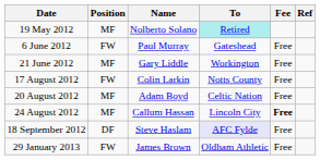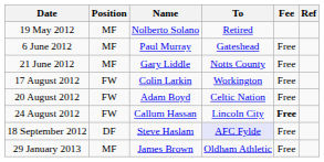 <table class="wikitable" style="font-size: 95%; text-align: center;">
 <tr>
 <th>Date</th>
 <th>Position</th>
 <th>Name</th>
 <th>To</th>
 <th>Fee</th>
 <th>Ref</th>
 </tr>
 <tr>
 <td>19 May 2012</td>
 <td>MF</td>
 <td><a href='#'>Nolberto Solano</a></td>
-<td style="background: paleturquoise;"><a href='#'>Retired</a></td>
+<td><a href='#'>Retired</a></td>
 <td></td>
 <td></td>
 </tr>
 <tr>
 <td>6 June 2012</td>
-<td>FW</td>
+<td>MF</td>
 <td><a href='#'>Paul Murray</a></td>
 <td><a href='#'>Gateshead</a></td>
 <td>Free</td>
 <td></td>
 </tr>
 <tr>
 <td>21 June 2012</td>
 <td>MF</td>
 <td><a href='#'>Gary Liddle</a></td>
-<td><a href='#'>Workington</a></td>
+<td><a href='#'>Notts County</a></td>
 <td>Free</td>
 <td></td>
 </tr>
 <tr>
 <td>17 August 2012</td>
 <td>FW</td>
 <td><a href='#'>Colin Larkin</a></td>
-<td><a href='#'>Notts County</a></td>
+<td><a href='#'>Workington</a></td>
 <td>Free</td>
 <td></td>
 </tr>
 <tr>
 <td>20 August 2012</td>
-<td>MF</td>
+<td>FW</td>
 <td><a href='#'>Adam Boyd</a></td>
 <td><a href='#'>Celtic Nation</a></td>
 <td>Free</td>
 <td></td>
 </tr>
 <tr>
 <td>24 August 2012</td>
-<td>MF</td>
+<td>FW</td>
 <td><a href='#'>Callum Hassan</a></td>
 <td><a href='#'>Lincoln City</a></td>
 <td><strong>Free</strong></td>
 <td></td>
 </tr>
 <tr>
 <td>18 September 2012</td>
 <td>DF</td>
 <td><a href='#'>Steve Haslam</a></td>
 <td style="background: lavender;"><a href='#'>AFC Fylde</a></td>
 <td>Free</td>
 <td></td>
 </tr>
 <tr>
 <td>29 January 2013</td>
-<td>FW</td>
+<td>MF</td>
 <td><a href='#'>James Brown</a></td>
 <td><a href='#'>Oldham Athletic</a></td>
 <td>Free</td>
 <td></td>
 </tr>
 </table>
